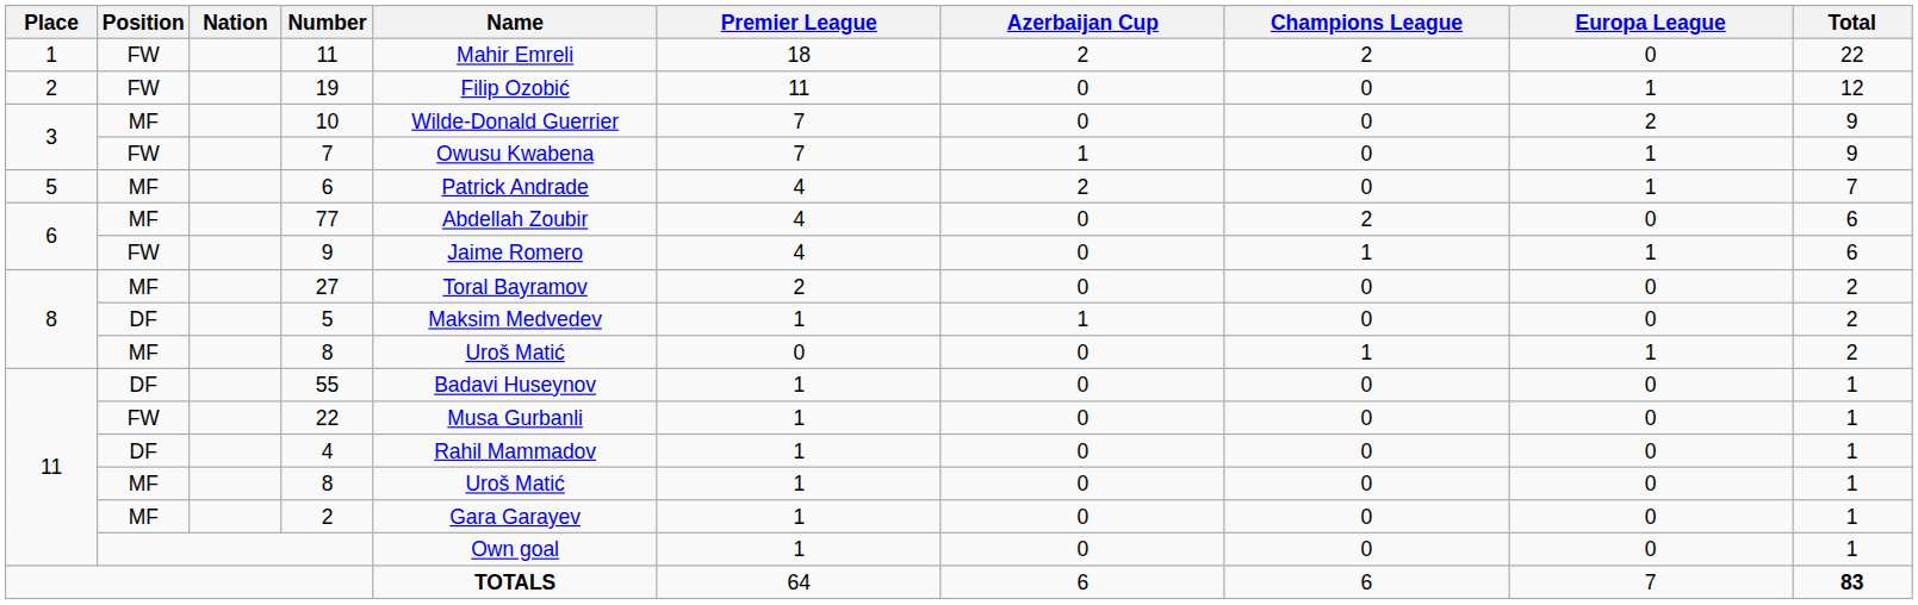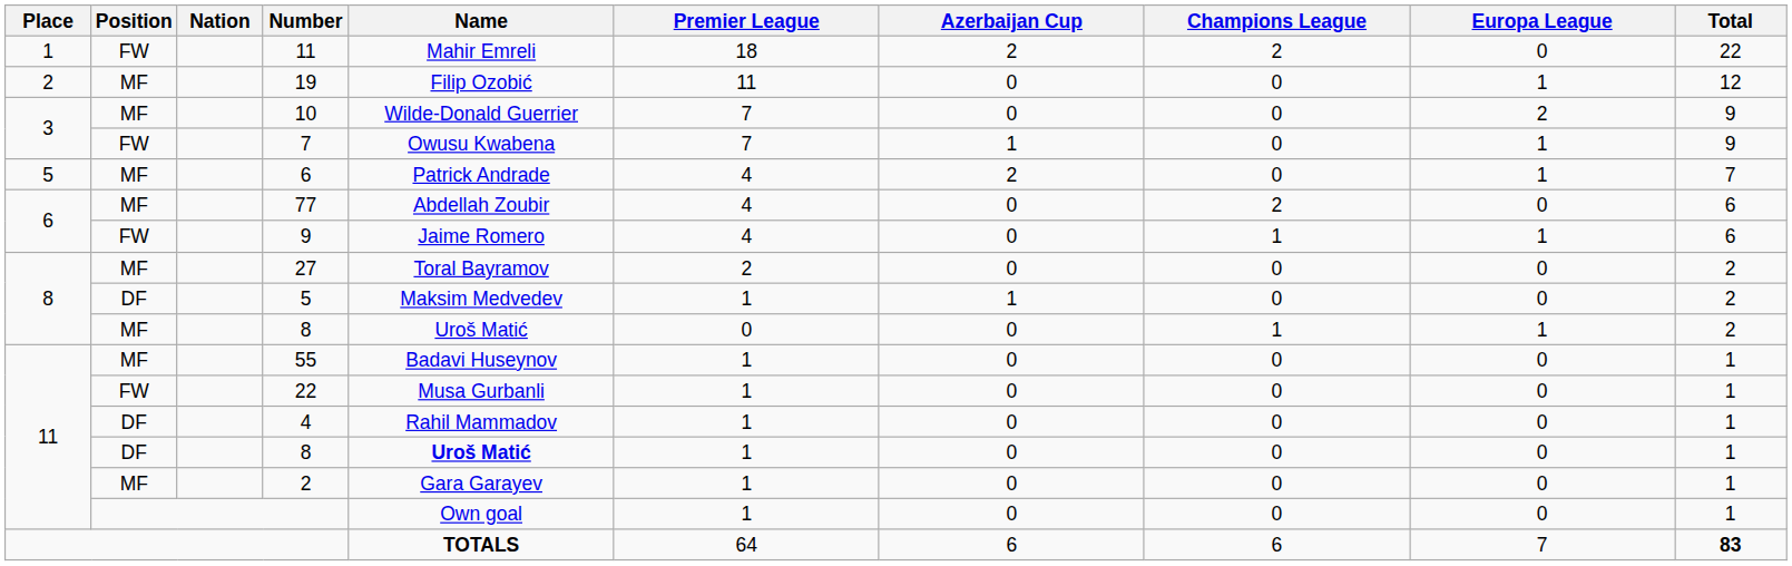 <table class="wikitable" style="font-size: 95%; text-align: center;">
 <tr>
 <th width=60>Place</th>
 <th width=60>Position</th>
 <th width=60>Nation</th>
 <th width=60>Number</th>
 <th width=200>Name</th>
 <th width=200><a href='#'>Premier League</a></th>
 <th width=200><a href='#'>Azerbaijan Cup</a></th>
 <th width=200><a href='#'>Champions League</a></th>
 <th width=200><a href='#'>Europa League</a></th>
 <th width=80>Total</th>
 </tr>
 <tr>
 <td>1</td>
 <td>FW</td>
 <td></td>
 <td>11</td>
 <td><a href='#'>Mahir Emreli</a></td>
 <td>18</td>
 <td>2</td>
 <td>2</td>
 <td>0</td>
 <td>22</td>
 </tr>
 <tr>
 <td>2</td>
-<td>FW</td>
+<td>MF</td>
 <td></td>
 <td>19</td>
 <td><a href='#'>Filip Ozobić</a></td>
 <td>11</td>
 <td>0</td>
 <td>0</td>
 <td>1</td>
 <td>12</td>
 </tr>
 <tr>
 <td rowspan="2">3</td>
 <td>MF</td>
 <td></td>
 <td>10</td>
 <td><a href='#'>Wilde-Donald Guerrier</a></td>
 <td>7</td>
 <td>0</td>
 <td>0</td>
 <td>2</td>
 <td>9</td>
 </tr>
 <tr>
 <td>FW</td>
 <td></td>
 <td>7</td>
 <td><a href='#'>Owusu Kwabena</a></td>
 <td>7</td>
 <td>1</td>
 <td>0</td>
 <td>1</td>
 <td>9</td>
 </tr>
 <tr>
 <td>5</td>
 <td>MF</td>
 <td></td>
 <td>6</td>
 <td><a href='#'>Patrick Andrade</a></td>
 <td>4</td>
 <td>2</td>
 <td>0</td>
 <td>1</td>
 <td>7</td>
 </tr>
 <tr>
 <td rowspan="2">6</td>
 <td>MF</td>
 <td></td>
 <td>77</td>
 <td><a href='#'>Abdellah Zoubir</a></td>
 <td>4</td>
 <td>0</td>
 <td>2</td>
 <td>0</td>
 <td>6</td>
 </tr>
 <tr>
 <td>FW</td>
 <td></td>
 <td>9</td>
 <td><a href='#'>Jaime Romero</a></td>
 <td>4</td>
 <td>0</td>
 <td>1</td>
 <td>1</td>
 <td>6</td>
 </tr>
 <tr>
 <td rowspan="3">8</td>
 <td>MF</td>
 <td></td>
 <td>27</td>
 <td><a href='#'>Toral Bayramov</a></td>
 <td>2</td>
 <td>0</td>
 <td>0</td>
 <td>0</td>
 <td>2</td>
 </tr>
 <tr>
 <td>DF</td>
 <td></td>
 <td>5</td>
 <td><a href='#'>Maksim Medvedev</a></td>
 <td>1</td>
 <td>1</td>
 <td>0</td>
 <td>0</td>
 <td>2</td>
 </tr>
 <tr>
 <td>MF</td>
 <td></td>
 <td>8</td>
 <td><a href='#'>Uroš Matić</a></td>
 <td>0</td>
 <td>0</td>
 <td>1</td>
 <td>1</td>
 <td>2</td>
 </tr>
 <tr>
 <td rowspan="6">11</td>
-<td>DF</td>
+<td>MF</td>
 <td></td>
 <td>55</td>
 <td><a href='#'>Badavi Huseynov</a></td>
 <td>1</td>
 <td>0</td>
 <td>0</td>
 <td>0</td>
 <td>1</td>
 </tr>
 <tr>
 <td>FW</td>
 <td></td>
 <td>22</td>
 <td><a href='#'>Musa Gurbanli</a></td>
 <td>1</td>
 <td>0</td>
 <td>0</td>
 <td>0</td>
 <td>1</td>
 </tr>
 <tr>
 <td>DF</td>
 <td></td>
 <td>4</td>
 <td><a href='#'>Rahil Mammadov</a></td>
 <td>1</td>
 <td>0</td>
 <td>0</td>
 <td>0</td>
 <td>1</td>
 </tr>
 <tr>
-<td>MF</td>
+<td>DF</td>
 <td></td>
 <td>8</td>
-<td><a href='#'>Uroš Matić</a></td>
+<td><strong><a href='#'>Uroš Matić</a></strong></td>
 <td>1</td>
 <td>0</td>
 <td>0</td>
 <td>0</td>
 <td>1</td>
 </tr>
 <tr>
 <td>MF</td>
 <td></td>
 <td>2</td>
 <td><a href='#'>Gara Garayev</a></td>
 <td>1</td>
 <td>0</td>
 <td>0</td>
 <td>0</td>
 <td>1</td>
 </tr>
 <tr>
 <td colspan="3"></td>
 <td><a href='#'>Own goal</a></td>
 <td>1</td>
 <td>0</td>
 <td>0</td>
 <td>0</td>
 <td>1</td>
 </tr>
 <tr>
 <td colspan="4"></td>
 <td><strong>TOTALS</strong></td>
 <td>64</td>
 <td>6</td>
 <td>6</td>
 <td>7</td>
 <td><strong>83</strong></td>
 </tr>
 </table>
